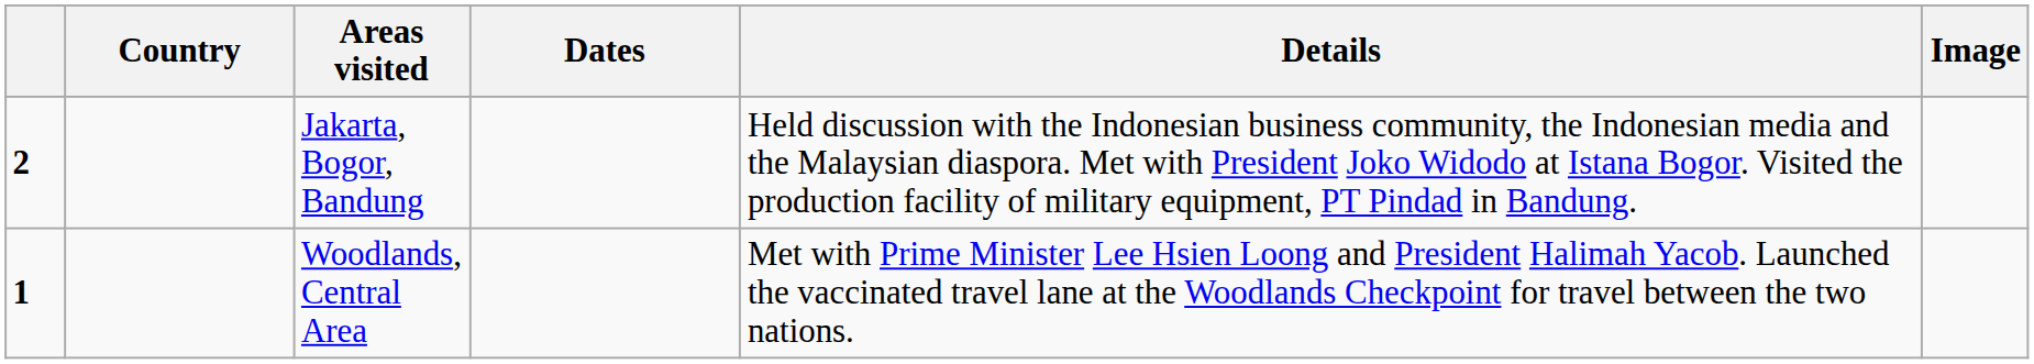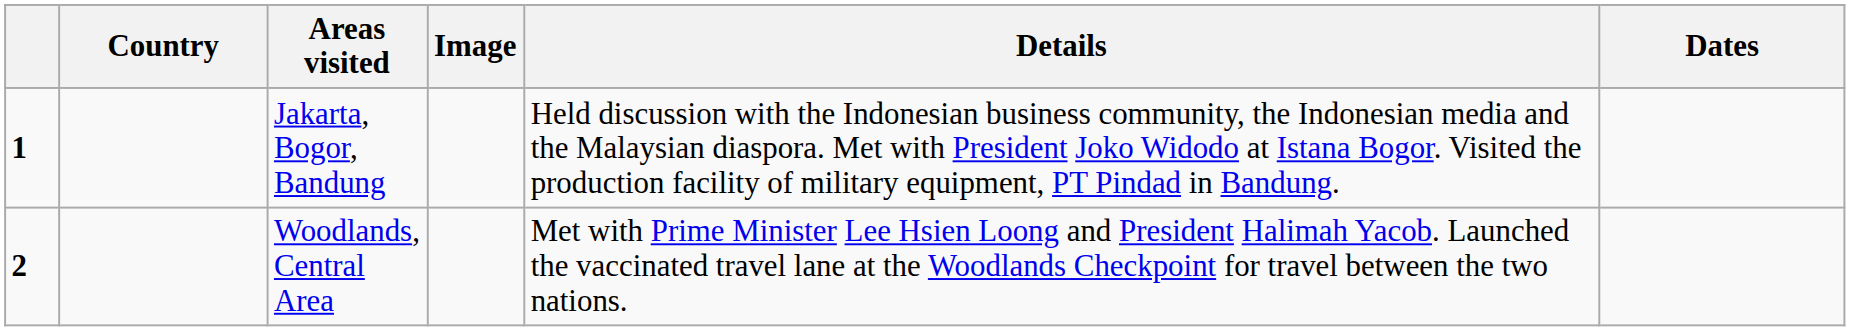 <table class="wikitable sortable" style="margin: 1em auto 1em auto">
 <tr>
 <th style="width: 3%;"></th>
 <th width="100">Country</th>
 <th width="70">Areas visited</th>
+<th>Image</th>
+<th width=550>Details</th>
 <th width="120">Dates</th>
-<th width=550>Details</th>
-<th>Image</th>
 </tr>
 <tr>
-<td><strong>2</strong></td>
+<td><strong>1</strong></td>
 <td></td>
 <td><a href='#'>Jakarta</a>,<br><a href='#'>Bogor</a>,<br> <a href='#'>Bandung</a></td>
 <td></td>
 <td>Held discussion with the Indonesian business community, the Indonesian media and the Malaysian diaspora. Met with <a href='#'>President</a> <a href='#'>Joko Widodo</a> at <a href='#'>Istana Bogor</a>. Visited the production facility of military equipment, <a href='#'>PT Pindad</a> in <a href='#'>Bandung</a>.</td>
 <td></td>
 </tr>
 <tr>
-<td><strong>1</strong></td>
+<td><strong>2</strong></td>
 <td></td>
 <td><a href='#'>Woodlands</a>,<br><a href='#'>Central Area</a></td>
 <td></td>
 <td>Met with <a href='#'>Prime Minister</a> <a href='#'>Lee Hsien Loong</a> and <a href='#'>President</a> <a href='#'>Halimah Yacob</a>. Launched the vaccinated travel lane at the <a href='#'>Woodlands Checkpoint</a> for travel between the two nations.</td>
 <td></td>
 </tr>
 </table>
